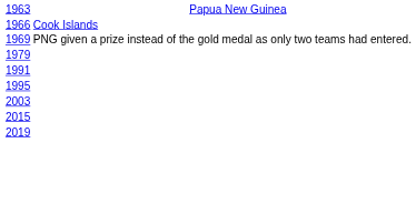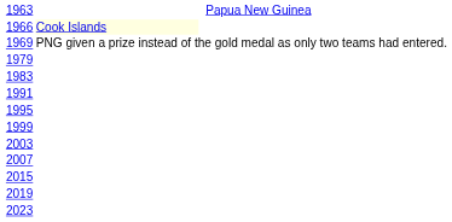 <table>
 <tr>
 <td><a href='#'>1963</a></td>
 <td></td>
 <td></td>
 <td> <a href='#'>Papua New Guinea</a></td>
 </tr>
 <tr>
 <td><a href='#'>1966</a></td>
-<td> <a href='#'>Cook Islands</a></td>
+<td style="background: lightyellow;"> <a href='#'>Cook Islands</a></td>
 <td></td>
 <td></td>
 </tr>
 <tr>
 <td><a href='#'>1969</a></td>
 <td colspan="3" align=center>PNG given a prize instead of the gold medal as only two teams had entered.</td>
 </tr>
 <tr>
 <td><a href='#'>1979</a></td>
+<td></td>
+<td></td>
+<td></td>
+</tr>
+<tr>
+<td><a href='#'>1983</a></td>
 <td></td>
 <td></td>
 <td></td>
 </tr>
 <tr>
 <td><a href='#'>1991</a></td>
 <td></td>
 <td></td>
 <td></td>
 </tr>
 <tr>
 <td><a href='#'>1995</a></td>
 <td></td>
 <td></td>
 <td></td>
 </tr>
 <tr>
+<td><a href='#'>1999</a></td>
+<td></td>
+<td></td>
+<td></td>
+</tr>
+<tr>
 <td><a href='#'>2003</a></td>
+<td></td>
+<td></td>
+<td></td>
+</tr>
+<tr>
+<td><a href='#'>2007</a></td>
 <td></td>
 <td></td>
 <td></td>
 </tr>
 <tr>
 <td><a href='#'>2015</a></td>
 <td></td>
 <td></td>
 <td></td>
 </tr>
 <tr>
 <td><a href='#'>2019</a></td>
 <td></td>
 <td></td>
 <td></td>
 </tr>
+<tr>
+<td><a href='#'>2023</a></td>
+<td></td>
+<td></td>
+<td></td>
+</tr>
 </table>
